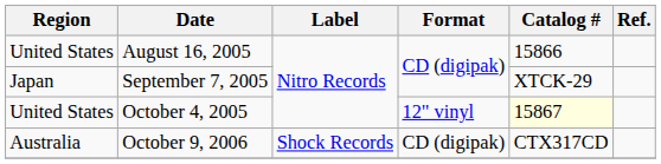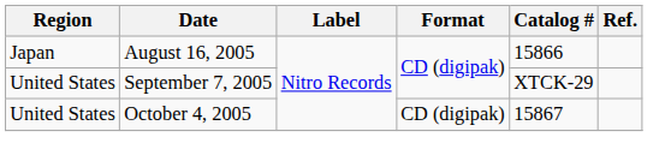 <table class="wikitable">
 <tr>
 <th scope="col">Region</th>
 <th scope="col">Date</th>
 <th scope="col">Label</th>
 <th scope="col">Format</th>
 <th scope="col">Catalog #</th>
 <th scope="col">Ref.</th>
 </tr>
 <tr>
-<td>United States</td>
+<td>Japan</td>
 <td>August 16, 2005</td>
 <td rowspan="3"><a href='#'>Nitro Records</a></td>
 <td rowspan="2"><a href='#'>CD</a> (<a href='#'>digipak</a>)</td>
 <td>15866</td>
 <td></td>
 </tr>
 <tr>
-<td>Japan</td>
+<td>United States</td>
 <td>September 7, 2005</td>
 <td>XTCK-29</td>
 <td></td>
 </tr>
 <tr>
 <td>United States</td>
 <td>October 4, 2005</td>
-<td><a href='#'>12" vinyl</a></td>
-<td style="background: lightyellow;">15867</td>
-<td></td>
-</tr>
-<tr>
-<td>Australia</td>
-<td>October 9, 2006</td>
-<td><a href='#'>Shock Records</a></td>
 <td>CD (digipak)</td>
-<td>CTX317CD</td>
+<td>15867</td>
 <td></td>
 </tr>
 <tr>
 </tr>
 </table>
